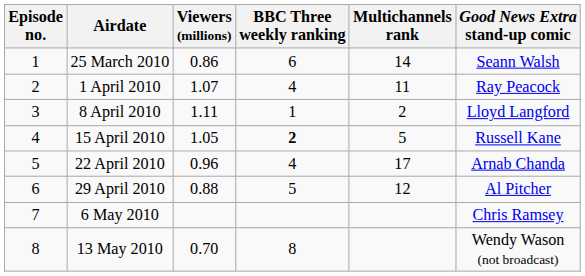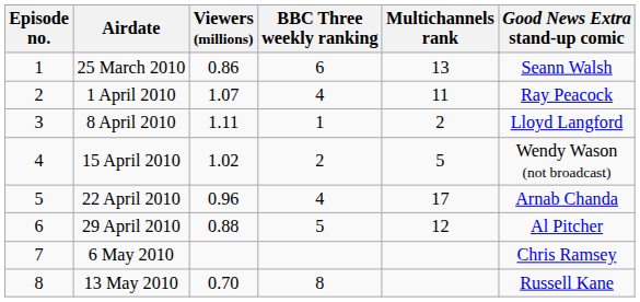 <table class="wikitable" style="text-align:center;">
 <tr>
 <th>Episode<br>no.</th>
 <th>Airdate</th>
 <th>Viewers<br><small>(millions)</small></th>
 <th>BBC Three<br>weekly ranking</th>
 <th>Multichannels<br>rank</th>
 <th><em>Good News Extra</em><br>stand-up comic</th>
 </tr>
 <tr>
 <td>1</td>
 <td>25 March 2010</td>
 <td>0.86</td>
 <td>6</td>
-<td>14</td>
+<td>13</td>
 <td><a href='#'>Seann Walsh</a></td>
 </tr>
 <tr>
 <td>2</td>
 <td>1 April 2010</td>
 <td>1.07</td>
 <td>4</td>
 <td>11</td>
 <td><a href='#'>Ray Peacock</a></td>
 </tr>
 <tr>
 <td>3</td>
 <td>8 April 2010</td>
 <td>1.11</td>
 <td>1</td>
 <td>2</td>
 <td><a href='#'>Lloyd Langford</a></td>
 </tr>
 <tr>
 <td>4</td>
 <td>15 April 2010</td>
-<td>1.05</td>
-<td><strong>2</strong></td>
+<td>1.02</td>
+<td>2</td>
 <td>5</td>
-<td><a href='#'>Russell Kane</a></td>
+<td>Wendy Wason<br><small>(not broadcast)</small></td>
 </tr>
 <tr>
 <td>5</td>
 <td>22 April 2010</td>
 <td>0.96</td>
 <td>4</td>
 <td>17</td>
 <td><a href='#'>Arnab Chanda</a></td>
 </tr>
 <tr>
 <td>6</td>
 <td>29 April 2010</td>
 <td>0.88</td>
 <td>5</td>
 <td>12</td>
 <td><a href='#'>Al Pitcher</a></td>
 </tr>
 <tr>
 <td>7</td>
 <td>6 May 2010</td>
 <td></td>
 <td></td>
 <td></td>
 <td><a href='#'>Chris Ramsey</a></td>
 </tr>
 <tr>
 <td>8</td>
 <td>13 May 2010</td>
 <td>0.70</td>
 <td>8</td>
 <td></td>
-<td>Wendy Wason<br><small>(not broadcast)</small></td>
+<td><a href='#'>Russell Kane</a></td>
 </tr>
 </table>
